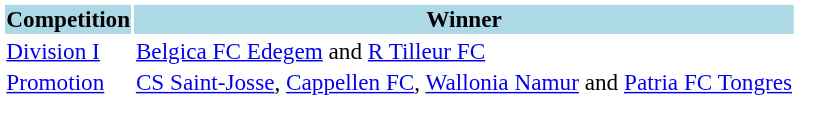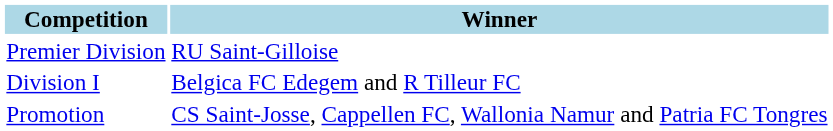 <table>
 <tr style="background:lightblue;">
 <th>Competition</th>
 <th>Winner</th>
+</tr>
+<tr>
+<td><a href='#'>Premier Division</a></td>
+<td><a href='#'>RU Saint-Gilloise</a></td>
 </tr>
 <tr>
 <td><a href='#'>Division I</a></td>
 <td><a href='#'>Belgica FC Edegem</a> and <a href='#'>R Tilleur FC</a></td>
 </tr>
 <tr>
 <td><a href='#'>Promotion</a></td>
 <td><a href='#'>CS Saint-Josse</a>, <a href='#'>Cappellen FC</a>, <a href='#'>Wallonia Namur</a> and <a href='#'>Patria FC Tongres</a></td>
 </tr>
 </table>
